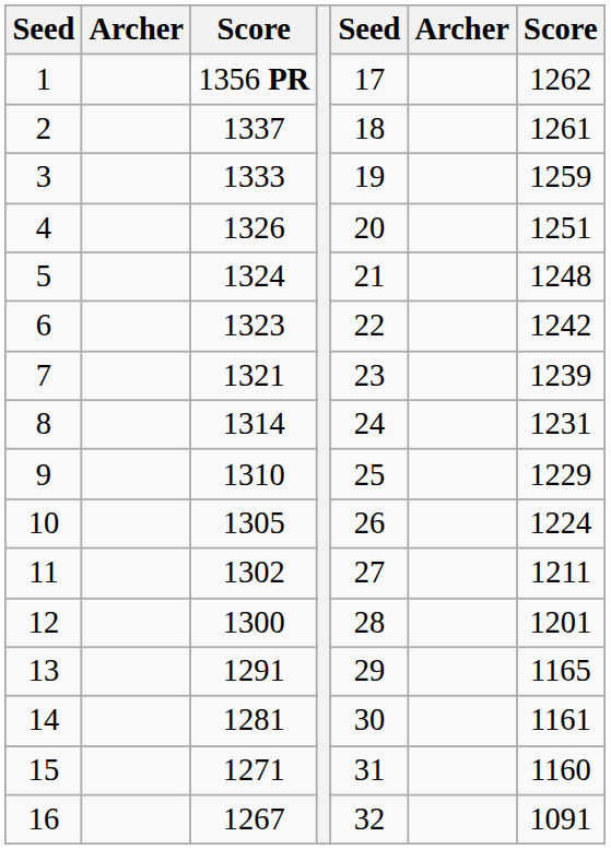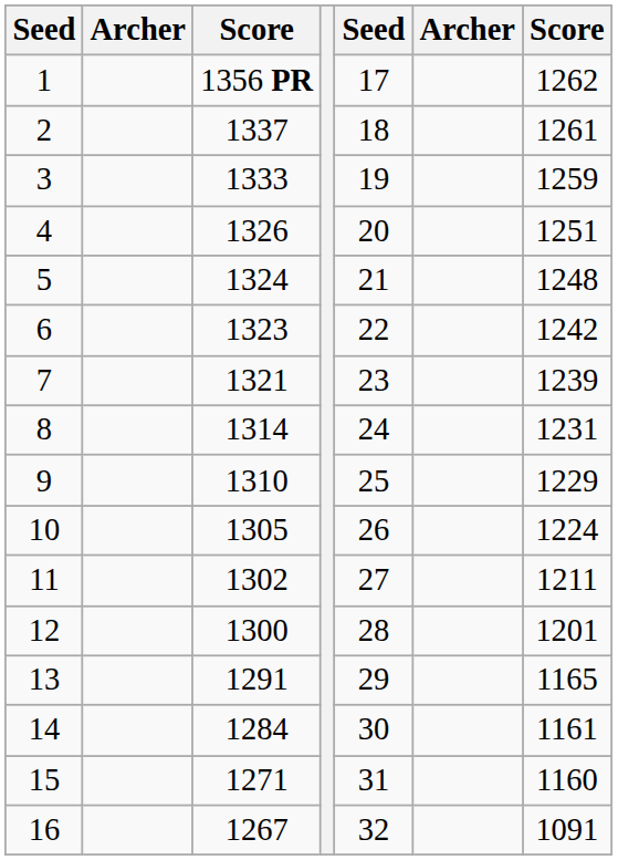 <table class="wikitable" style="text-align:center">
 <tr>
 <th>Seed</th>
 <th>Archer</th>
 <th>Score</th>
 <th rowspan="17"></th>
 <th>Seed</th>
 <th>Archer</th>
 <th>Score</th>
 </tr>
 <tr>
 <td>1</td>
 <td align=left></td>
 <td>1356 <strong>PR</strong></td>
 <td>17</td>
 <td align=left></td>
 <td>1262</td>
 </tr>
 <tr>
 <td>2</td>
 <td align=left></td>
 <td>1337</td>
 <td>18</td>
 <td align=left></td>
 <td>1261</td>
 </tr>
 <tr>
 <td>3</td>
 <td align=left></td>
 <td>1333</td>
 <td>19</td>
 <td align=left></td>
 <td>1259</td>
 </tr>
 <tr>
 <td>4</td>
 <td align=left></td>
 <td>1326</td>
 <td>20</td>
 <td align=left></td>
 <td>1251</td>
 </tr>
 <tr>
 <td>5</td>
 <td align=left></td>
 <td>1324</td>
 <td>21</td>
 <td align=left></td>
 <td>1248</td>
 </tr>
 <tr>
 <td>6</td>
 <td align=left></td>
 <td>1323</td>
 <td>22</td>
 <td align=left></td>
 <td>1242</td>
 </tr>
 <tr>
 <td>7</td>
 <td align=left></td>
 <td>1321</td>
 <td>23</td>
 <td align=left></td>
 <td>1239</td>
 </tr>
 <tr>
 <td>8</td>
 <td align=left></td>
 <td>1314</td>
 <td>24</td>
 <td align=left></td>
 <td>1231</td>
 </tr>
 <tr>
 <td>9</td>
 <td align=left></td>
 <td>1310</td>
 <td>25</td>
 <td align=left></td>
 <td>1229</td>
 </tr>
 <tr>
 <td>10</td>
 <td align=left></td>
 <td>1305</td>
 <td>26</td>
 <td align=left></td>
 <td>1224</td>
 </tr>
 <tr>
 <td>11</td>
 <td align=left></td>
 <td>1302</td>
 <td>27</td>
 <td align=left></td>
 <td>1211</td>
 </tr>
 <tr>
 <td>12</td>
 <td align=left></td>
 <td>1300</td>
 <td>28</td>
 <td align=left></td>
 <td>1201</td>
 </tr>
 <tr>
 <td>13</td>
 <td align=left></td>
 <td>1291</td>
 <td>29</td>
 <td align=left></td>
 <td>1165</td>
 </tr>
 <tr>
 <td>14</td>
 <td align=left></td>
-<td>1281</td>
+<td>1284</td>
 <td>30</td>
 <td align=left></td>
 <td>1161</td>
 </tr>
 <tr>
 <td>15</td>
 <td align=left></td>
 <td>1271</td>
 <td>31</td>
 <td align=left></td>
 <td>1160</td>
 </tr>
 <tr>
 <td>16</td>
 <td align=left></td>
 <td>1267</td>
 <td>32</td>
 <td align=left></td>
 <td>1091</td>
 </tr>
 </table>
